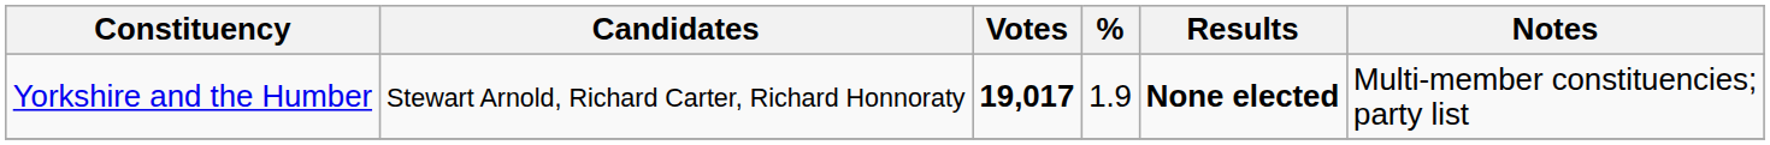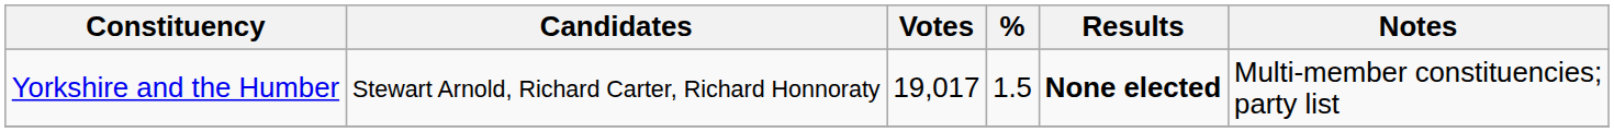 <table class="wikitable">
 <tr>
 <th>Constituency</th>
 <th>Candidates</th>
 <th>Votes</th>
 <th>%</th>
 <th>Results</th>
 <th>Notes</th>
 </tr>
 <tr>
 <td><a href='#'>Yorkshire and the Humber</a></td>
 <td><small>Stewart Arnold, Richard Carter, Richard Honnoraty</small></td>
-<td><strong>19,017</strong></td>
-<td>1.9</td>
+<td>19,017</td>
+<td>1.5</td>
 <td><strong>None elected</strong></td>
 <td>Multi-member constituencies;<br>party list</td>
 </tr>
 <tr>
 </tr>
 </table>
